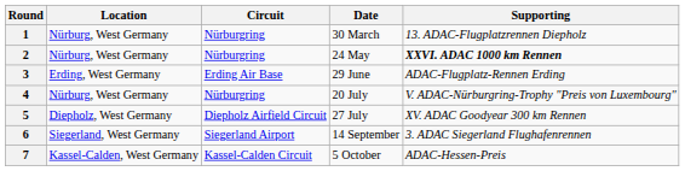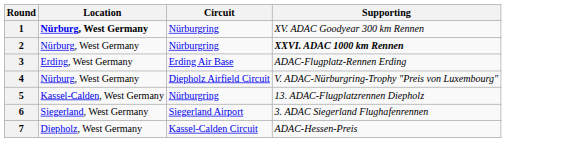 <table class="wikitable" style="font-size: 85%;">
 <tr>
 <th>Round</th>
 <th>Location</th>
 <th>Circuit</th>
-<th>Date</th>
 <th>Supporting</th>
 </tr>
 <tr>
 <th>1</th>
-<td><a href='#'>Nürburg</a>, West Germany</td>
+<td><strong><a href='#'>Nürburg</a>, West Germany</strong></td>
 <td><a href='#'>Nürburgring</a></td>
-<td>30 March</td>
-<td><em>13. ADAC-Flugplatzrennen Diepholz</em></td>
+<td><em>XV. ADAC Goodyear 300 km Rennen</em></td>
 </tr>
 <tr>
 <th>2</th>
 <td><a href='#'>Nürburg</a>, West Germany</td>
 <td><a href='#'>Nürburgring</a></td>
-<td>24 May</td>
 <td><strong><em>XXVI. ADAC 1000 km Rennen</em></strong></td>
 </tr>
 <tr>
 <th>3</th>
 <td><a href='#'>Erding</a>, West Germany</td>
 <td><a href='#'>Erding Air Base</a></td>
-<td>29 June</td>
 <td><em>ADAC-Flugplatz-Rennen Erding</em></td>
 </tr>
 <tr>
 <th>4</th>
 <td><a href='#'>Nürburg</a>, West Germany</td>
-<td><a href='#'>Nürburgring</a></td>
-<td>20 July</td>
+<td><a href='#'>Diepholz Airfield Circuit</a></td>
 <td><em>V. ADAC-Nürburgring-Trophy "Preis von Luxembourg"</em></td>
 </tr>
 <tr>
 <th>5</th>
-<td><a href='#'>Diepholz</a>, West Germany</td>
-<td><a href='#'>Diepholz Airfield Circuit</a></td>
-<td>27 July</td>
-<td><em>XV. ADAC Goodyear 300 km Rennen</em></td>
+<td><a href='#'>Kassel-Calden</a>, West Germany</td>
+<td><a href='#'>Nürburgring</a></td>
+<td><em>13. ADAC-Flugplatzrennen Diepholz</em></td>
 </tr>
 <tr>
 <th>6</th>
 <td><a href='#'>Siegerland</a>, West Germany</td>
 <td><a href='#'>Siegerland Airport</a></td>
-<td>14 September</td>
 <td><em>3. ADAC Siegerland Flughafenrennen</em></td>
 </tr>
 <tr>
 <th>7</th>
-<td><a href='#'>Kassel-Calden</a>, West Germany</td>
+<td><a href='#'>Diepholz</a>, West Germany</td>
 <td><a href='#'>Kassel-Calden Circuit</a></td>
-<td>5 October</td>
 <td><em>ADAC-Hessen-Preis</em></td>
 </tr>
 </table>
